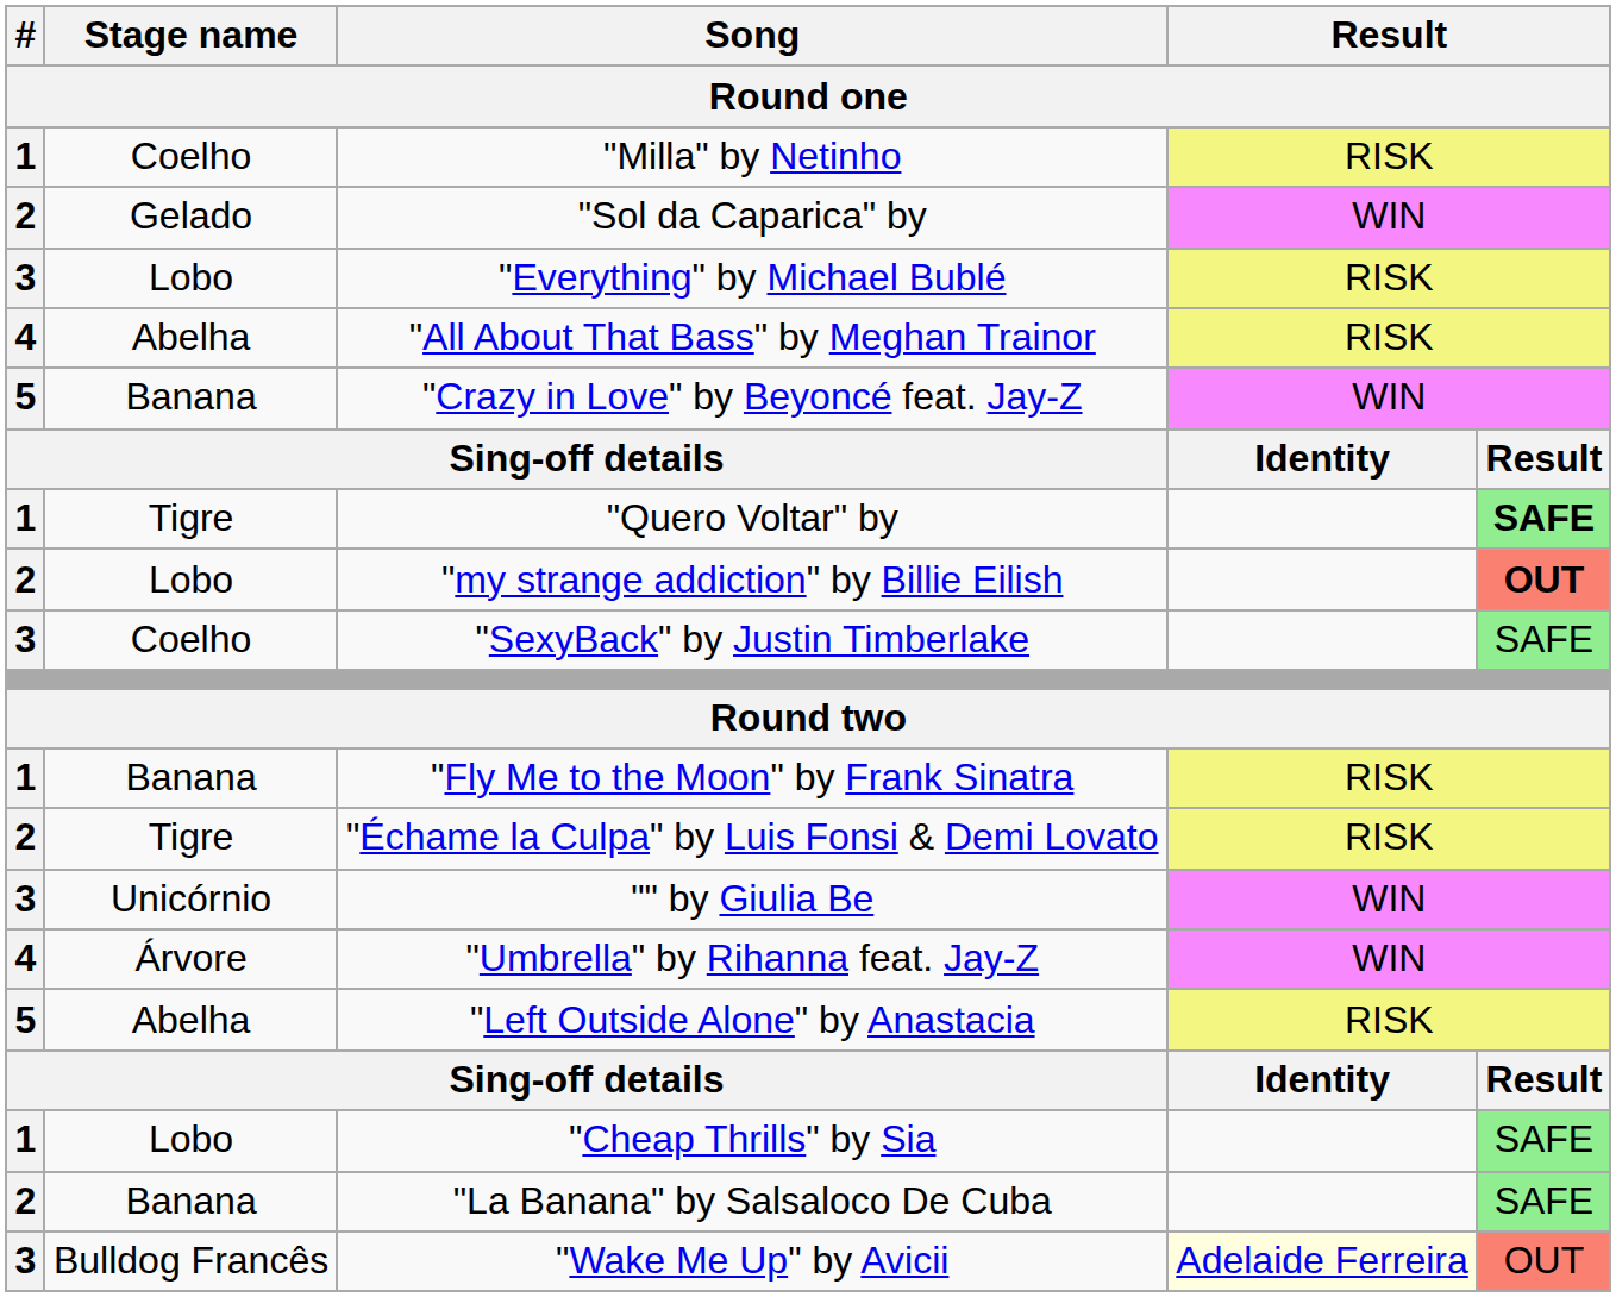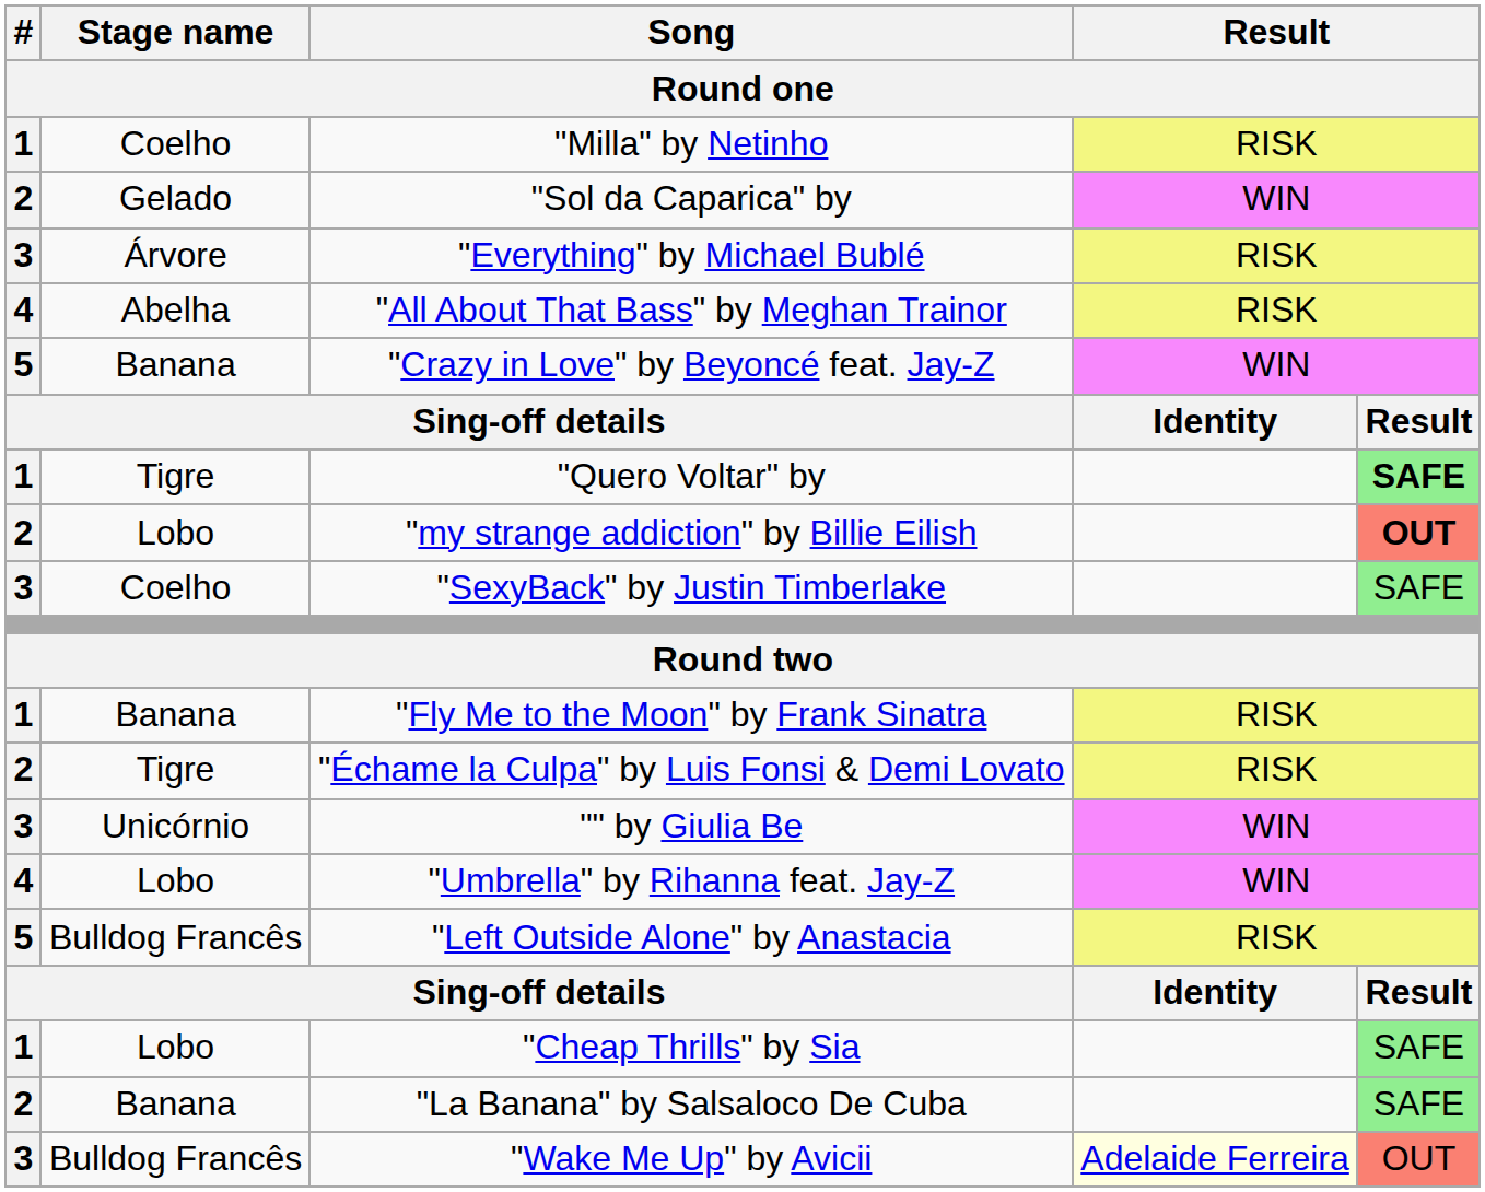 <table class="wikitable plainrowheaders" style="text-align: center;">
 <tr>
 <th>#</th>
 <th>Stage name</th>
 <th>Song</th>
 <th colspan=2>Result</th>
 </tr>
 <tr>
 <th colspan="5">Round one</th>
 </tr>
 <tr>
 <th>1</th>
 <td>Coelho</td>
 <td>"Milla" by <a href='#'>Netinho</a></td>
 <td colspan=2 bgcolor="#F3F781">RISK</td>
 </tr>
 <tr>
 <th>2</th>
 <td>Gelado</td>
 <td>"Sol da Caparica" by </td>
 <td colspan=2 bgcolor="#F888FD">WIN</td>
 </tr>
 <tr>
 <th>3</th>
-<td>Lobo</td>
+<td>Árvore</td>
 <td>"<a href='#'>Everything</a>" by <a href='#'>Michael Bublé</a></td>
 <td colspan=2 bgcolor="#F3F781">RISK</td>
 </tr>
 <tr>
 <th>4</th>
 <td>Abelha</td>
 <td>"<a href='#'>All About That Bass</a>" by <a href='#'>Meghan Trainor</a></td>
 <td colspan=2 bgcolor="#F3F781">RISK</td>
 </tr>
 <tr>
 <th>5</th>
 <td>Banana</td>
 <td>"<a href='#'>Crazy in Love</a>" by <a href='#'>Beyoncé</a> feat. <a href='#'>Jay-Z</a></td>
 <td colspan=2 bgcolor="#F888FD">WIN</td>
 </tr>
 <tr>
 <th colspan="3">Sing-off details</th>
 <th>Identity</th>
 <th>Result</th>
 </tr>
 <tr>
 <th>1</th>
 <td>Tigre</td>
 <td>"Quero Voltar" by </td>
 <td></td>
 <td bgcolor=lightgreen><strong>SAFE</strong></td>
 </tr>
 <tr>
 <th>2</th>
 <td>Lobo</td>
 <td>"<a href='#'>my strange addiction</a>" by <a href='#'>Billie Eilish</a></td>
 <td></td>
 <td bgcolor=salmon><strong>OUT</strong></td>
 </tr>
 <tr>
 <th>3</th>
 <td>Coelho</td>
 <td>"<a href='#'>SexyBack</a>" by <a href='#'>Justin Timberlake</a></td>
 <td></td>
 <td bgcolor=lightgreen>SAFE</td>
 </tr>
 <tr>
 <td colspan="5" style="background:darkgray"></td>
 </tr>
 <tr>
 <th colspan="5">Round two</th>
 </tr>
 <tr>
 <th>1</th>
 <td>Banana</td>
 <td>"<a href='#'>Fly Me to the Moon</a>" by <a href='#'>Frank Sinatra</a></td>
 <td colspan=2 bgcolor="#F3F781">RISK</td>
 </tr>
 <tr>
 <th>2</th>
 <td>Tigre</td>
 <td>"<a href='#'>Échame la Culpa</a>" by <a href='#'>Luis Fonsi</a> & <a href='#'>Demi Lovato</a></td>
 <td colspan=2 bgcolor="#F3F781">RISK</td>
 </tr>
 <tr>
 <th>3</th>
 <td>Unicórnio</td>
 <td>"" by <a href='#'>Giulia Be</a></td>
 <td colspan=2 bgcolor="#F888FD">WIN</td>
 </tr>
 <tr>
 <th>4</th>
-<td>Árvore</td>
+<td>Lobo</td>
 <td>"<a href='#'>Umbrella</a>" by <a href='#'>Rihanna</a> feat. <a href='#'>Jay-Z</a></td>
 <td colspan=2 bgcolor="#F888FD">WIN</td>
 </tr>
 <tr>
 <th>5</th>
-<td>Abelha</td>
+<td>Bulldog Francês</td>
 <td>"<a href='#'>Left Outside Alone</a>" by <a href='#'>Anastacia</a></td>
 <td colspan=2 bgcolor="#F3F781">RISK</td>
 </tr>
 <tr>
 <th colspan="3">Sing-off details</th>
 <th>Identity</th>
 <th>Result</th>
 </tr>
 <tr>
 <th>1</th>
 <td>Lobo</td>
 <td>"<a href='#'>Cheap Thrills</a>" by <a href='#'>Sia</a></td>
 <td></td>
 <td bgcolor=lightgreen>SAFE</td>
 </tr>
 <tr>
 <th>2</th>
 <td>Banana</td>
 <td>"La Banana" by Salsaloco De Cuba</td>
 <td></td>
 <td bgcolor=lightgreen>SAFE</td>
 </tr>
 <tr>
 <th>3</th>
 <td>Bulldog Francês</td>
 <td>"<a href='#'>Wake Me Up</a>" by <a href='#'>Avicii</a></td>
 <td style="background: lightyellow;"><a href='#'>Adelaide Ferreira</a></td>
 <td bgcolor=salmon>OUT</td>
 </tr>
 </table>
